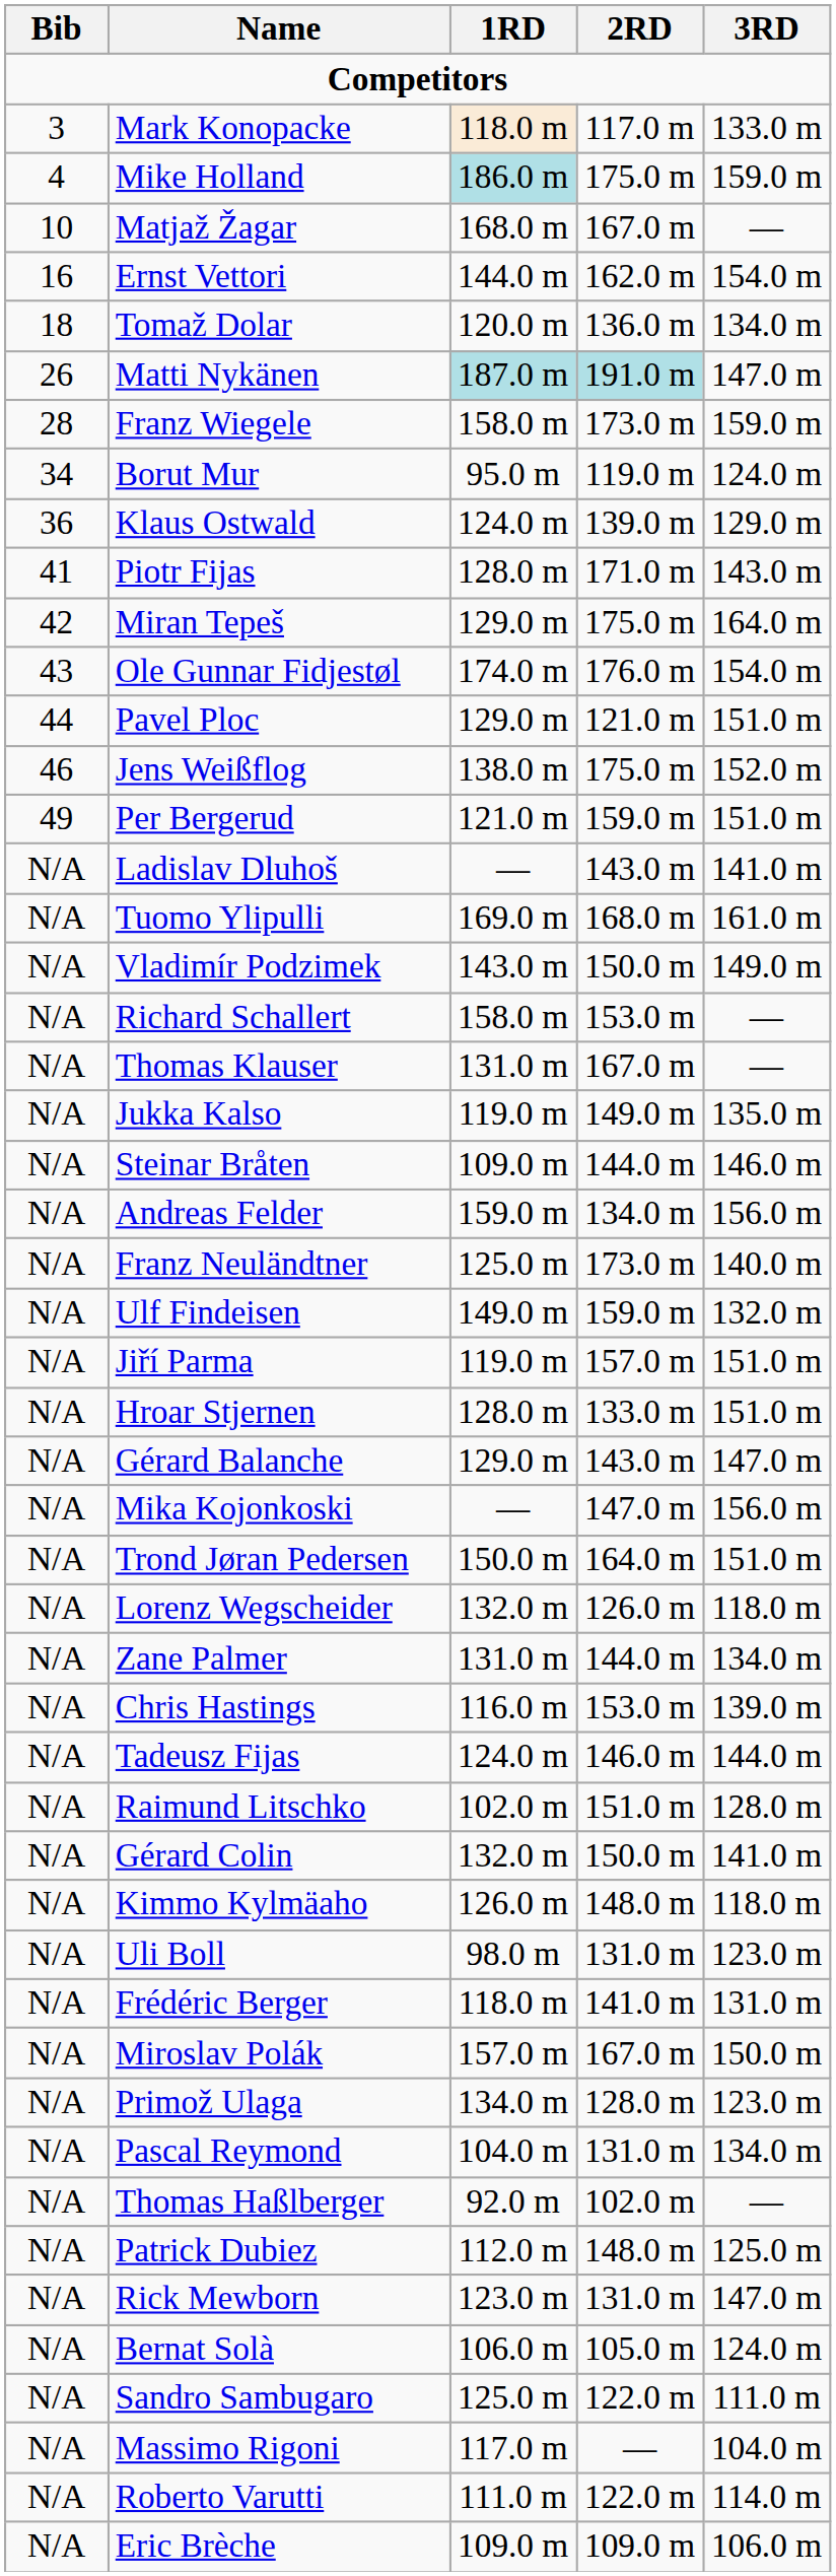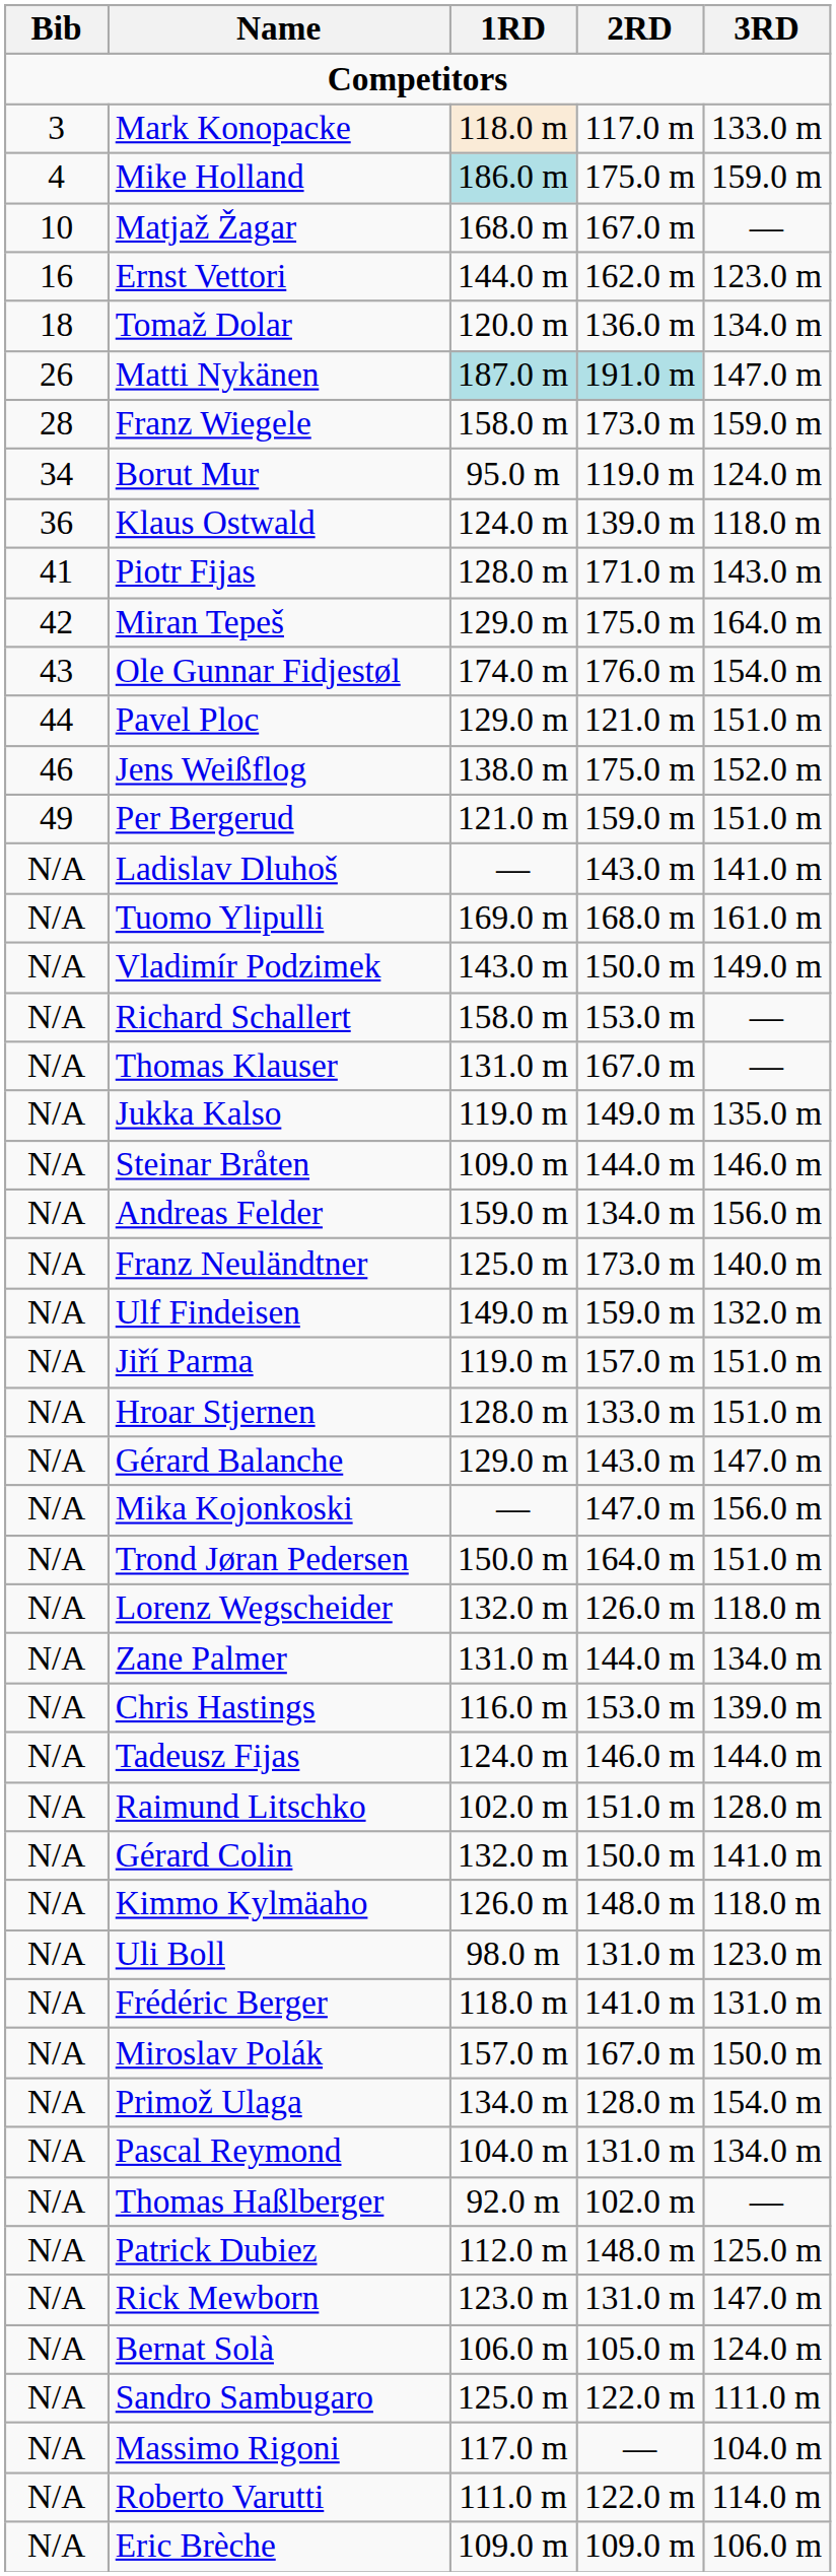 <table class="wikitable collapsible autocollapse sortable" style="text-align:center; line-height:16px; width:31%;">
 <tr>
 <th width=35>Bib</th>
 <th width=134>Name</th>
 <th width=45>1RD</th>
 <th width=45>2RD</th>
 <th width=45>3RD</th>
 </tr>
 <tr>
 <td colspan=5 align=center><strong>Competitors</strong></td>
 </tr>
 <tr>
 <td>3</td>
 <td align=left> <a href='#'>Mark Konopacke</a></td>
 <td align=center bgcolor=#FAEBD7>118.0 m</td>
 <td align=center>117.0 m</td>
 <td align=center>133.0 m</td>
 </tr>
 <tr>
 <td>4</td>
 <td align=left> <a href='#'>Mike Holland</a></td>
 <td align=center bgcolor=#B0E0E6>186.0 m</td>
 <td align=center>175.0 m</td>
 <td align=center>159.0 m</td>
 </tr>
 <tr>
 <td>10</td>
 <td align=left> <a href='#'>Matjaž Žagar</a></td>
 <td align=center>168.0 m</td>
 <td align=center>167.0 m</td>
 <td align=center>—</td>
 </tr>
 <tr>
 <td>16</td>
 <td align=left> <a href='#'>Ernst Vettori</a></td>
 <td align=center>144.0 m</td>
 <td align=center>162.0 m</td>
-<td align=center>154.0 m</td>
+<td align=center>123.0 m</td>
 </tr>
 <tr>
 <td>18</td>
 <td align=left> <a href='#'>Tomaž Dolar</a></td>
 <td align=center>120.0 m</td>
 <td align=center>136.0 m</td>
 <td align=center>134.0 m</td>
 </tr>
 <tr>
 <td>26</td>
 <td align=left> <a href='#'>Matti Nykänen</a></td>
 <td align=center bgcolor=#B0E0E6>187.0 m</td>
 <td align=center bgcolor=#B0E0E6>191.0 m</td>
 <td align=center>147.0 m</td>
 </tr>
 <tr>
 <td>28</td>
 <td align=left> <a href='#'>Franz Wiegele</a></td>
 <td align=center>158.0 m</td>
 <td align=center>173.0 m</td>
 <td align=center>159.0 m</td>
 </tr>
 <tr>
 <td>34</td>
 <td align=left> <a href='#'>Borut Mur</a></td>
 <td align=center>95.0 m</td>
 <td align=center>119.0 m</td>
 <td align=center>124.0 m</td>
 </tr>
 <tr>
 <td>36</td>
 <td align=left> <a href='#'>Klaus Ostwald</a></td>
 <td align=center>124.0 m</td>
 <td align=center>139.0 m</td>
-<td align=center>129.0 m</td>
+<td align=center>118.0 m</td>
 </tr>
 <tr>
 <td>41</td>
 <td align=left> <a href='#'>Piotr Fijas</a></td>
 <td align=center>128.0 m</td>
 <td align=center>171.0 m</td>
 <td align=center>143.0 m</td>
 </tr>
 <tr>
 <td>42</td>
 <td align=left> <a href='#'>Miran Tepeš</a></td>
 <td align=center>129.0 m</td>
 <td align=center>175.0 m</td>
 <td align=center>164.0 m</td>
 </tr>
 <tr>
 <td>43</td>
 <td align=left> <a href='#'>Ole Gunnar Fidjestøl</a></td>
 <td align=center>174.0 m</td>
 <td align=center>176.0 m</td>
 <td align=center>154.0 m</td>
 </tr>
 <tr>
 <td>44</td>
 <td align=left> <a href='#'>Pavel Ploc</a></td>
 <td align=center>129.0 m</td>
 <td align=center>121.0 m</td>
 <td align=center>151.0 m</td>
 </tr>
 <tr>
 <td>46</td>
 <td align=left> <a href='#'>Jens Weißflog</a></td>
 <td align=center>138.0 m</td>
 <td align=center>175.0 m</td>
 <td align=center>152.0 m</td>
 </tr>
 <tr>
 <td>49</td>
 <td align=left> <a href='#'>Per Bergerud</a></td>
 <td align=center>121.0 m</td>
 <td align=center>159.0 m</td>
 <td align=center>151.0 m</td>
 </tr>
 <tr>
 <td>N/A</td>
 <td align=left> <a href='#'>Ladislav Dluhoš</a></td>
 <td align=center>—</td>
 <td align=center>143.0 m</td>
 <td align=center>141.0 m</td>
 </tr>
 <tr>
 <td>N/A</td>
 <td align=left> <a href='#'>Tuomo Ylipulli</a></td>
 <td align=center>169.0 m</td>
 <td align=center>168.0 m</td>
 <td align=center>161.0 m</td>
 </tr>
 <tr>
 <td>N/A</td>
 <td align=left> <a href='#'>Vladimír Podzimek</a></td>
 <td align=center>143.0 m</td>
 <td align=center>150.0 m</td>
 <td align=center>149.0 m</td>
 </tr>
 <tr>
 <td>N/A</td>
 <td align=left> <a href='#'>Richard Schallert</a></td>
 <td align=center>158.0 m</td>
 <td align=center>153.0 m</td>
 <td align=center>—</td>
 </tr>
 <tr>
 <td>N/A</td>
 <td align=left> <a href='#'>Thomas Klauser</a></td>
 <td align=center>131.0 m</td>
 <td align=center>167.0 m</td>
 <td align=center>—</td>
 </tr>
 <tr>
 <td>N/A</td>
 <td align=left> <a href='#'>Jukka Kalso</a></td>
 <td align=center>119.0 m</td>
 <td align=center>149.0 m</td>
 <td align=center>135.0 m</td>
 </tr>
 <tr>
 <td>N/A</td>
 <td align=left> <a href='#'>Steinar Bråten</a></td>
 <td align=center>109.0 m</td>
 <td align=center>144.0 m</td>
 <td align=center>146.0 m</td>
 </tr>
 <tr>
 <td>N/A</td>
 <td align=left> <a href='#'>Andreas Felder</a></td>
 <td align=center>159.0 m</td>
 <td align=center>134.0 m</td>
 <td align=center>156.0 m</td>
 </tr>
 <tr>
 <td>N/A</td>
 <td align=left> <a href='#'>Franz Neuländtner</a></td>
 <td align=center>125.0 m</td>
 <td align=center>173.0 m</td>
 <td align=center>140.0 m</td>
 </tr>
 <tr>
 <td>N/A</td>
 <td align=left> <a href='#'>Ulf Findeisen</a></td>
 <td align=center>149.0 m</td>
 <td align=center>159.0 m</td>
 <td align=center>132.0 m</td>
 </tr>
 <tr>
 <td>N/A</td>
 <td align=left> <a href='#'>Jiří Parma</a></td>
 <td align=center>119.0 m</td>
 <td align=center>157.0 m</td>
 <td align=center>151.0 m</td>
 </tr>
 <tr>
 <td>N/A</td>
 <td align=left> <a href='#'>Hroar Stjernen</a></td>
 <td align=center>128.0 m</td>
 <td align=center>133.0 m</td>
 <td align=center>151.0 m</td>
 </tr>
 <tr>
 <td>N/A</td>
 <td align=left> <a href='#'>Gérard Balanche</a></td>
 <td align=center>129.0 m</td>
 <td align=center>143.0 m</td>
 <td align=center>147.0 m</td>
 </tr>
 <tr>
 <td>N/A</td>
 <td align=left> <a href='#'>Mika Kojonkoski</a></td>
 <td align=center>—</td>
 <td align=center>147.0 m</td>
 <td align=center>156.0 m</td>
 </tr>
 <tr>
 <td>N/A</td>
 <td align=left> <a href='#'>Trond Jøran Pedersen</a></td>
 <td align=center>150.0 m</td>
 <td align=center>164.0 m</td>
 <td align=center>151.0 m</td>
 </tr>
 <tr>
 <td>N/A</td>
 <td align=left> <a href='#'>Lorenz Wegscheider</a></td>
 <td align=center>132.0 m</td>
 <td align=center>126.0 m</td>
 <td align=center>118.0 m</td>
 </tr>
 <tr>
 <td>N/A</td>
 <td align=left> <a href='#'>Zane Palmer</a></td>
 <td align=center>131.0 m</td>
 <td align=center>144.0 m</td>
 <td align=center>134.0 m</td>
 </tr>
 <tr>
 <td>N/A</td>
 <td align=left> <a href='#'>Chris Hastings</a></td>
 <td align=center>116.0 m</td>
 <td align=center>153.0 m</td>
 <td align=center>139.0 m</td>
 </tr>
 <tr>
 <td>N/A</td>
 <td align=left> <a href='#'>Tadeusz Fijas</a></td>
 <td align=center>124.0 m</td>
 <td align=center>146.0 m</td>
 <td align=center>144.0 m</td>
 </tr>
 <tr>
 <td>N/A</td>
 <td align=left> <a href='#'>Raimund Litschko</a></td>
 <td align=center>102.0 m</td>
 <td align=center>151.0 m</td>
 <td align=center>128.0 m</td>
 </tr>
 <tr>
 <td>N/A</td>
 <td align=left> <a href='#'>Gérard Colin</a></td>
 <td align=center>132.0 m</td>
 <td align=center>150.0 m</td>
 <td align=center>141.0 m</td>
 </tr>
 <tr>
 <td>N/A</td>
 <td align=left> <a href='#'>Kimmo Kylmäaho</a></td>
 <td align=center>126.0 m</td>
 <td align=center>148.0 m</td>
 <td align=center>118.0 m</td>
 </tr>
 <tr>
 <td>N/A</td>
 <td align=left> <a href='#'>Uli Boll</a></td>
 <td align=center>98.0 m</td>
 <td align=center>131.0 m</td>
 <td align=center>123.0 m</td>
 </tr>
 <tr>
 <td>N/A</td>
 <td align=left> <a href='#'>Frédéric Berger</a></td>
 <td align=center>118.0 m</td>
 <td align=center>141.0 m</td>
 <td align=center>131.0 m</td>
 </tr>
 <tr>
 <td>N/A</td>
 <td align=left> <a href='#'>Miroslav Polák</a></td>
 <td align=center>157.0 m</td>
 <td align=center>167.0 m</td>
 <td align=center>150.0 m</td>
 </tr>
 <tr>
 <td>N/A</td>
 <td align=left> <a href='#'>Primož Ulaga</a></td>
 <td align=center>134.0 m</td>
 <td align=center>128.0 m</td>
-<td align=center>123.0 m</td>
+<td align=center>154.0 m</td>
 </tr>
 <tr>
 <td>N/A</td>
 <td align=left> <a href='#'>Pascal Reymond</a></td>
 <td align=center>104.0 m</td>
 <td align=center>131.0 m</td>
 <td align=center>134.0 m</td>
 </tr>
 <tr>
 <td>N/A</td>
 <td align=left> <a href='#'>Thomas Haßlberger</a></td>
 <td align=center>92.0 m</td>
 <td align=center>102.0 m</td>
 <td align=center>—</td>
 </tr>
 <tr>
 <td>N/A</td>
 <td align=left> <a href='#'>Patrick Dubiez</a></td>
 <td align=center>112.0 m</td>
 <td align=center>148.0 m</td>
 <td align=center>125.0 m</td>
 </tr>
 <tr>
 <td>N/A</td>
 <td align=left> <a href='#'>Rick Mewborn</a></td>
 <td align=center>123.0 m</td>
 <td align=center>131.0 m</td>
 <td align=center>147.0 m</td>
 </tr>
 <tr>
 <td>N/A</td>
 <td align=left> <a href='#'>Bernat Solà</a></td>
 <td align=center>106.0 m</td>
 <td align=center>105.0 m</td>
 <td align=center>124.0 m</td>
 </tr>
 <tr>
 <td>N/A</td>
 <td align=left> <a href='#'>Sandro Sambugaro</a></td>
 <td align=center>125.0 m</td>
 <td align=center>122.0 m</td>
 <td align=center>111.0 m</td>
 </tr>
 <tr>
 <td>N/A</td>
 <td align=left> <a href='#'>Massimo Rigoni</a></td>
 <td align=center>117.0 m</td>
 <td align=center>—</td>
 <td align=center>104.0 m</td>
 </tr>
 <tr>
 <td>N/A</td>
 <td align=left> <a href='#'>Roberto Varutti</a></td>
 <td align=center>111.0 m</td>
 <td align=center>122.0 m</td>
 <td align=center>114.0 m</td>
 </tr>
 <tr>
 <td>N/A</td>
 <td align=left> <a href='#'>Eric Brèche</a></td>
 <td align=center>109.0 m</td>
 <td align=center>109.0 m</td>
 <td align=center>106.0 m</td>
 </tr>
 </table>
